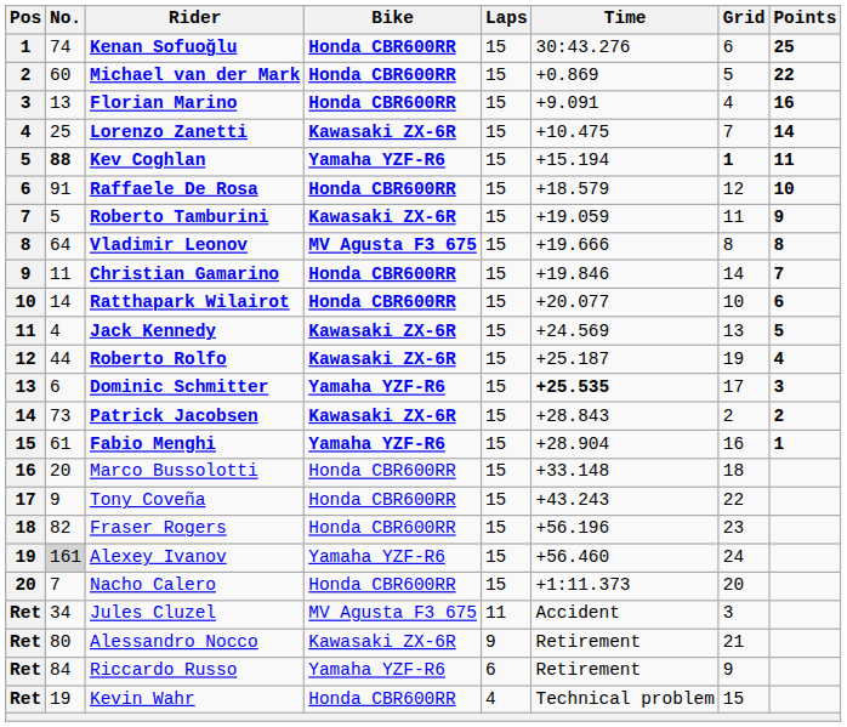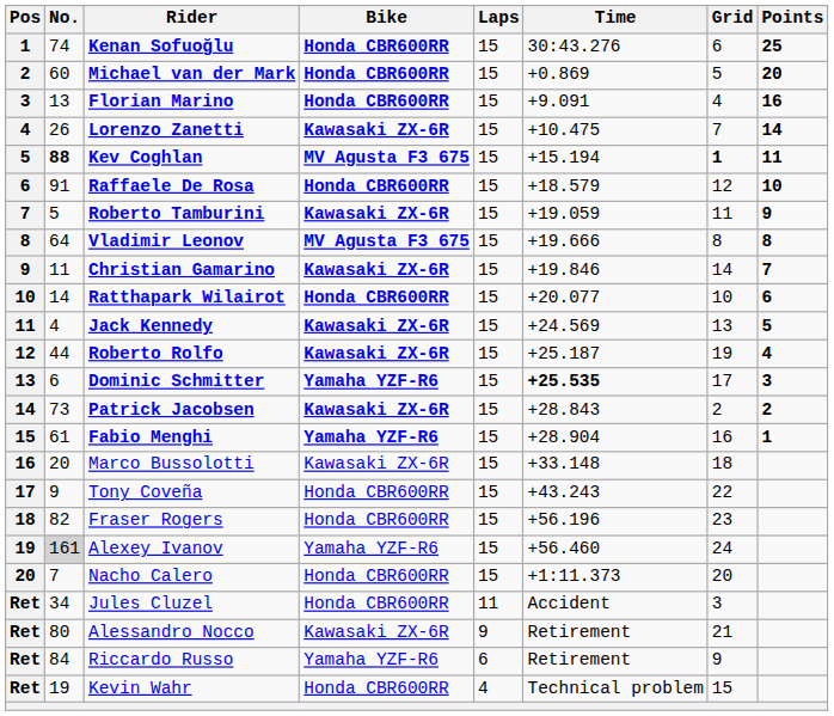 <table class="wikitable" style="font-size: 95%;">
 <tr>
 <th>Pos</th>
 <th>No.</th>
 <th>Rider</th>
 <th>Bike</th>
 <th>Laps</th>
 <th>Time</th>
 <th>Grid</th>
 <th>Points</th>
 </tr>
 <tr>
 <th>1</th>
 <td>74</td>
 <td> <strong><a href='#'>Kenan Sofuoğlu</a></strong></td>
 <td><strong><a href='#'>Honda CBR600RR</a></strong></td>
 <td>15</td>
 <td>30:43.276</td>
 <td>6</td>
 <td><strong>25</strong></td>
 </tr>
 <tr>
 <th>2</th>
 <td>60</td>
 <td> <strong><a href='#'>Michael van der Mark</a></strong></td>
 <td><strong><a href='#'>Honda CBR600RR</a></strong></td>
 <td>15</td>
 <td>+0.869</td>
 <td>5</td>
-<td><strong>22</strong></td>
+<td><strong>20</strong></td>
 </tr>
 <tr>
 <th>3</th>
 <td>13</td>
 <td> <strong><a href='#'>Florian Marino</a></strong></td>
 <td><strong><a href='#'>Honda CBR600RR</a></strong></td>
 <td>15</td>
 <td>+9.091</td>
 <td>4</td>
 <td><strong>16</strong></td>
 </tr>
 <tr>
 <th>4</th>
-<td>25</td>
+<td>26</td>
 <td> <strong><a href='#'>Lorenzo Zanetti</a></strong></td>
 <td><strong><a href='#'>Kawasaki ZX-6R</a></strong></td>
 <td>15</td>
 <td>+10.475</td>
 <td>7</td>
 <td><strong>14</strong></td>
 </tr>
 <tr>
 <th>5</th>
 <td><strong>88</strong></td>
 <td> <strong><a href='#'>Kev Coghlan</a></strong></td>
-<td><strong><a href='#'>Yamaha YZF-R6</a></strong></td>
+<td><strong><a href='#'>MV Agusta F3 675</a></strong></td>
 <td>15</td>
 <td>+15.194</td>
 <td><strong>1</strong></td>
 <td><strong>11</strong></td>
 </tr>
 <tr>
 <th>6</th>
 <td>91</td>
 <td> <strong><a href='#'>Raffaele De Rosa</a></strong></td>
 <td><strong><a href='#'>Honda CBR600RR</a></strong></td>
 <td>15</td>
 <td>+18.579</td>
 <td>12</td>
 <td><strong>10</strong></td>
 </tr>
 <tr>
 <th>7</th>
 <td>5</td>
 <td> <strong><a href='#'>Roberto Tamburini</a></strong></td>
 <td><strong><a href='#'>Kawasaki ZX-6R</a></strong></td>
 <td>15</td>
 <td>+19.059</td>
 <td>11</td>
 <td><strong>9</strong></td>
 </tr>
 <tr>
 <th>8</th>
 <td>64</td>
 <td> <strong><a href='#'>Vladimir Leonov</a></strong></td>
 <td><strong><a href='#'>MV Agusta F3 675</a></strong></td>
 <td>15</td>
 <td>+19.666</td>
 <td>8</td>
 <td><strong>8</strong></td>
 </tr>
 <tr>
 <th>9</th>
 <td>11</td>
 <td> <strong><a href='#'>Christian Gamarino</a></strong></td>
-<td><strong><a href='#'>Honda CBR600RR</a></strong></td>
+<td><strong><a href='#'>Kawasaki ZX-6R</a></strong></td>
 <td>15</td>
 <td>+19.846</td>
 <td>14</td>
 <td><strong>7</strong></td>
 </tr>
 <tr>
 <th>10</th>
 <td>14</td>
 <td> <strong><a href='#'>Ratthapark Wilairot</a></strong></td>
 <td><strong><a href='#'>Honda CBR600RR</a></strong></td>
 <td>15</td>
 <td>+20.077</td>
 <td>10</td>
 <td><strong>6</strong></td>
 </tr>
 <tr>
 <th>11</th>
 <td>4</td>
 <td> <strong><a href='#'>Jack Kennedy</a></strong></td>
 <td><strong><a href='#'>Kawasaki ZX-6R</a></strong></td>
 <td>15</td>
 <td>+24.569</td>
 <td>13</td>
 <td><strong>5</strong></td>
 </tr>
 <tr>
 <th>12</th>
 <td>44</td>
 <td> <strong><a href='#'>Roberto Rolfo</a></strong></td>
 <td><strong><a href='#'>Kawasaki ZX-6R</a></strong></td>
 <td>15</td>
 <td>+25.187</td>
 <td>19</td>
 <td><strong>4</strong></td>
 </tr>
 <tr>
 <th>13</th>
 <td>6</td>
 <td> <strong><a href='#'>Dominic Schmitter</a></strong></td>
 <td><strong><a href='#'>Yamaha YZF-R6</a></strong></td>
 <td>15</td>
 <td><strong>+25.535</strong></td>
 <td>17</td>
 <td><strong>3</strong></td>
 </tr>
 <tr>
 <th>14</th>
 <td>73</td>
 <td> <strong><a href='#'>Patrick Jacobsen</a></strong></td>
 <td><strong><a href='#'>Kawasaki ZX-6R</a></strong></td>
 <td>15</td>
 <td>+28.843</td>
 <td>2</td>
 <td><strong>2</strong></td>
 </tr>
 <tr>
 <th>15</th>
 <td>61</td>
 <td> <strong><a href='#'>Fabio Menghi</a></strong></td>
 <td><strong><a href='#'>Yamaha YZF-R6</a></strong></td>
 <td>15</td>
 <td>+28.904</td>
 <td>16</td>
 <td><strong>1</strong></td>
 </tr>
 <tr>
 <th>16</th>
 <td>20</td>
 <td> <a href='#'>Marco Bussolotti</a></td>
-<td><a href='#'>Honda CBR600RR</a></td>
+<td><a href='#'>Kawasaki ZX-6R</a></td>
 <td>15</td>
 <td>+33.148</td>
 <td>18</td>
 <td></td>
 </tr>
 <tr>
 <th>17</th>
 <td>9</td>
 <td> <a href='#'>Tony Coveña</a></td>
 <td><a href='#'>Honda CBR600RR</a></td>
 <td>15</td>
 <td>+43.243</td>
 <td>22</td>
 <td></td>
 </tr>
 <tr>
 <th>18</th>
 <td>82</td>
 <td> <a href='#'>Fraser Rogers</a></td>
 <td><a href='#'>Honda CBR600RR</a></td>
 <td>15</td>
 <td>+56.196</td>
 <td>23</td>
 <td></td>
 </tr>
 <tr>
 <th>19</th>
 <td style="background: lightgrey;">161</td>
 <td> <a href='#'>Alexey Ivanov</a></td>
 <td><a href='#'>Yamaha YZF-R6</a></td>
 <td>15</td>
 <td>+56.460</td>
 <td>24</td>
 <td></td>
 </tr>
 <tr>
 <th>20</th>
 <td>7</td>
 <td> <a href='#'>Nacho Calero</a></td>
 <td><a href='#'>Honda CBR600RR</a></td>
 <td>15</td>
 <td>+1:11.373</td>
 <td>20</td>
 <td></td>
 </tr>
 <tr>
 <th>Ret</th>
 <td>34</td>
 <td> <a href='#'>Jules Cluzel</a></td>
-<td><a href='#'>MV Agusta F3 675</a></td>
+<td><a href='#'>Honda CBR600RR</a></td>
 <td>11</td>
 <td>Accident</td>
 <td>3</td>
 <td></td>
 </tr>
 <tr>
 <th>Ret</th>
 <td>80</td>
 <td> <a href='#'>Alessandro Nocco</a></td>
 <td><a href='#'>Kawasaki ZX-6R</a></td>
 <td>9</td>
 <td>Retirement</td>
 <td>21</td>
 <td></td>
 </tr>
 <tr>
 <th>Ret</th>
 <td>84</td>
 <td> <a href='#'>Riccardo Russo</a></td>
 <td><a href='#'>Yamaha YZF-R6</a></td>
 <td>6</td>
 <td>Retirement</td>
 <td>9</td>
 <td></td>
 </tr>
 <tr>
 <th>Ret</th>
 <td>19</td>
 <td> <a href='#'>Kevin Wahr</a></td>
 <td><a href='#'>Honda CBR600RR</a></td>
 <td>4</td>
 <td>Technical problem</td>
 <td>15</td>
 <td></td>
 </tr>
 <tr>
 <th colspan=8></th>
 </tr>
 </table>
